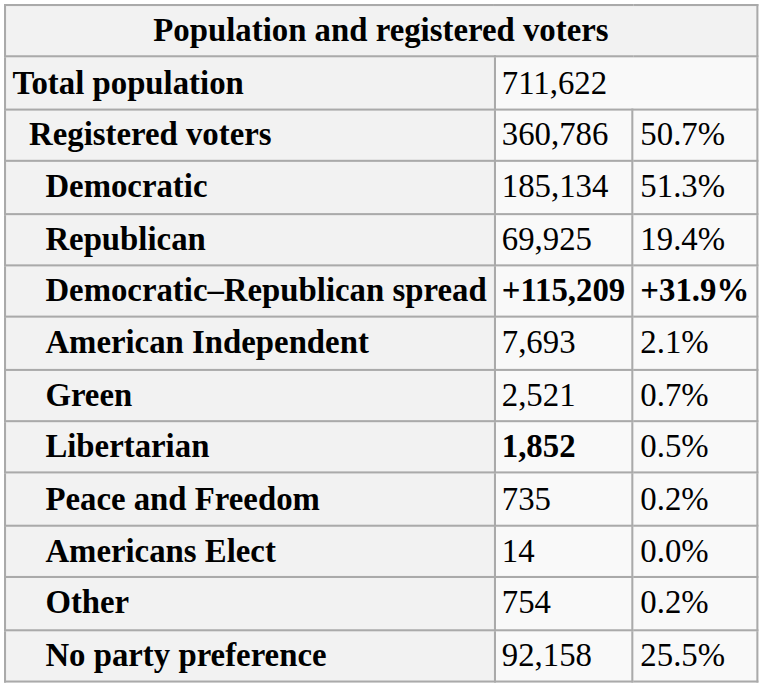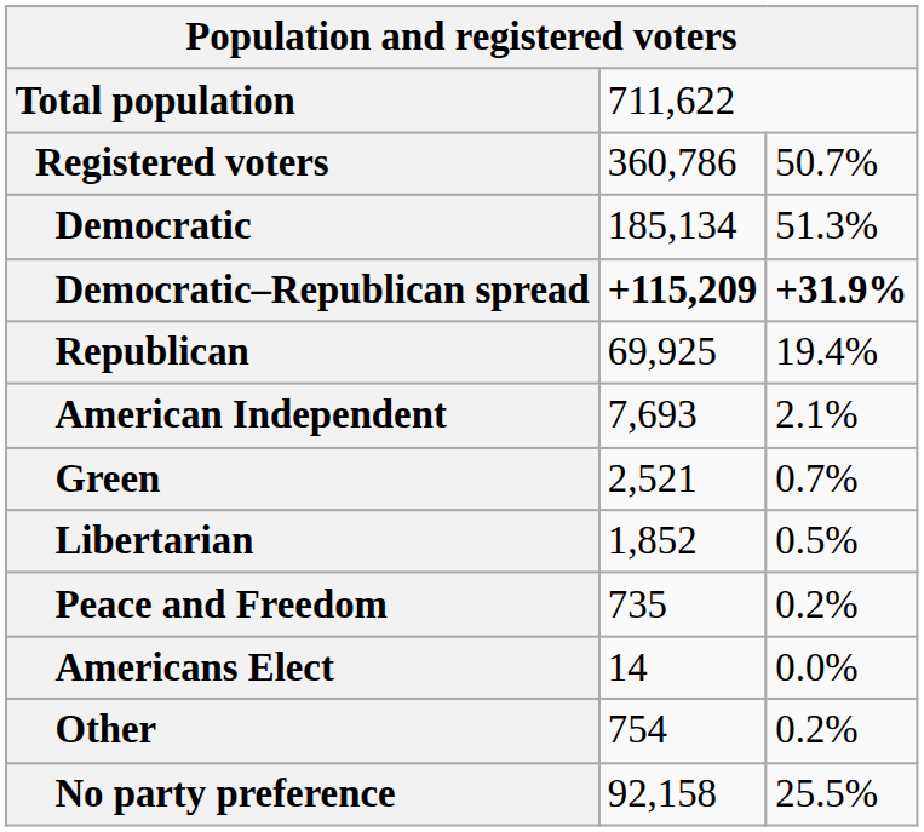 <table class="wikitable collapsible collapsed">
 <tr>
 <th colspan="3">Population and registered voters</th>
 </tr>
 <tr>
 <th scope="row" style="text-align: left;">Total population</th>
 <td colspan="2">711,622</td>
 </tr>
 <tr>
 <th scope="row" style="text-align: left;">  Registered voters</th>
 <td>360,786</td>
 <td>50.7%</td>
 </tr>
 <tr>
 <th scope="row" style="text-align: left;">    Democratic</th>
 <td>185,134</td>
 <td>51.3%</td>
 </tr>
 <tr>
+<th scope="row" style="text-align: left;">    Democratic–Republican spread</th>
+<td><span><strong>+115,209</strong></span></td>
+<td><span><strong>+31.9%</strong></span></td>
+</tr>
+<tr>
 <th scope="row" style="text-align: left;">    Republican</th>
 <td>69,925</td>
 <td>19.4%</td>
-</tr>
-<tr>
-<th scope="row" style="text-align: left;">    Democratic–Republican spread</th>
-<td><span><strong>+115,209</strong></span></td>
-<td><span><strong>+31.9%</strong></span></td>
 </tr>
 <tr>
 <th scope="row" style="text-align: left;">    American Independent</th>
 <td>7,693</td>
 <td>2.1%</td>
 </tr>
 <tr>
 <th scope="row" style="text-align: left;">    Green</th>
 <td>2,521</td>
 <td>0.7%</td>
 </tr>
 <tr>
 <th scope="row" style="text-align: left;">    Libertarian</th>
-<td><strong>1,852</strong></td>
+<td>1,852</td>
 <td>0.5%</td>
 </tr>
 <tr>
 <th scope="row" style="text-align: left;">    Peace and Freedom</th>
 <td>735</td>
 <td>0.2%</td>
 </tr>
 <tr>
 <th scope="row" style="text-align: left;">    Americans Elect</th>
 <td>14</td>
 <td>0.0%</td>
 </tr>
 <tr>
 <th scope="row" style="text-align: left;">    Other</th>
 <td>754</td>
 <td>0.2%</td>
 </tr>
 <tr>
 <th scope="row" style="text-align: left;">    No party preference</th>
 <td>92,158</td>
 <td>25.5%</td>
 </tr>
 </table>
